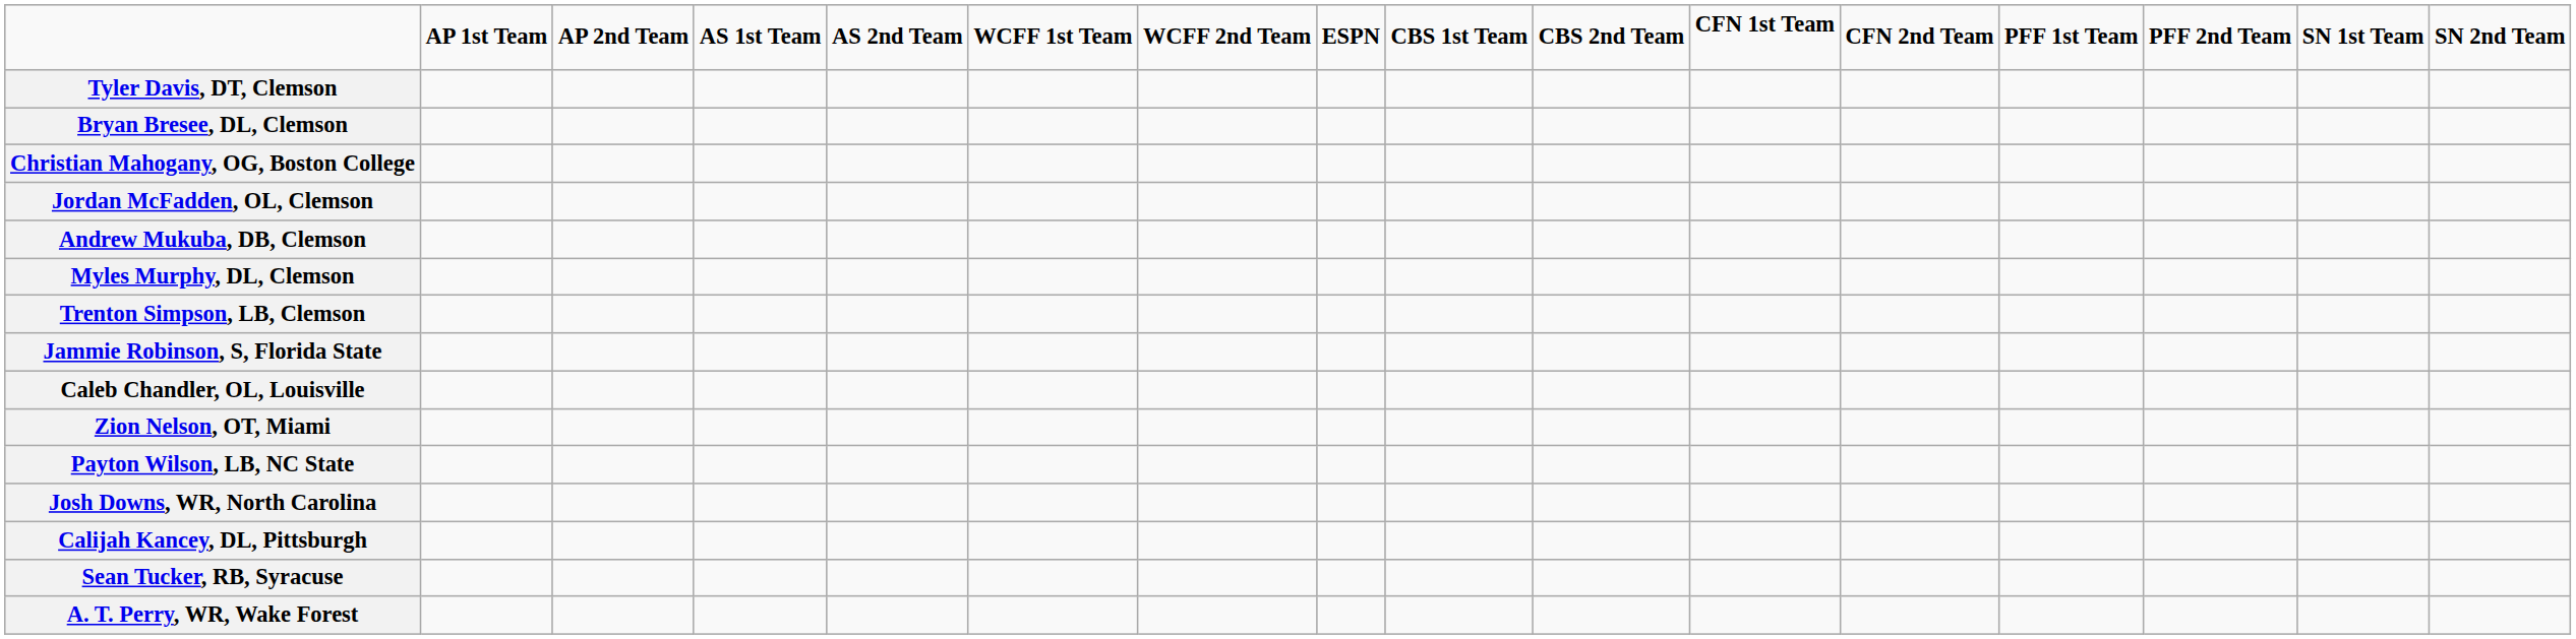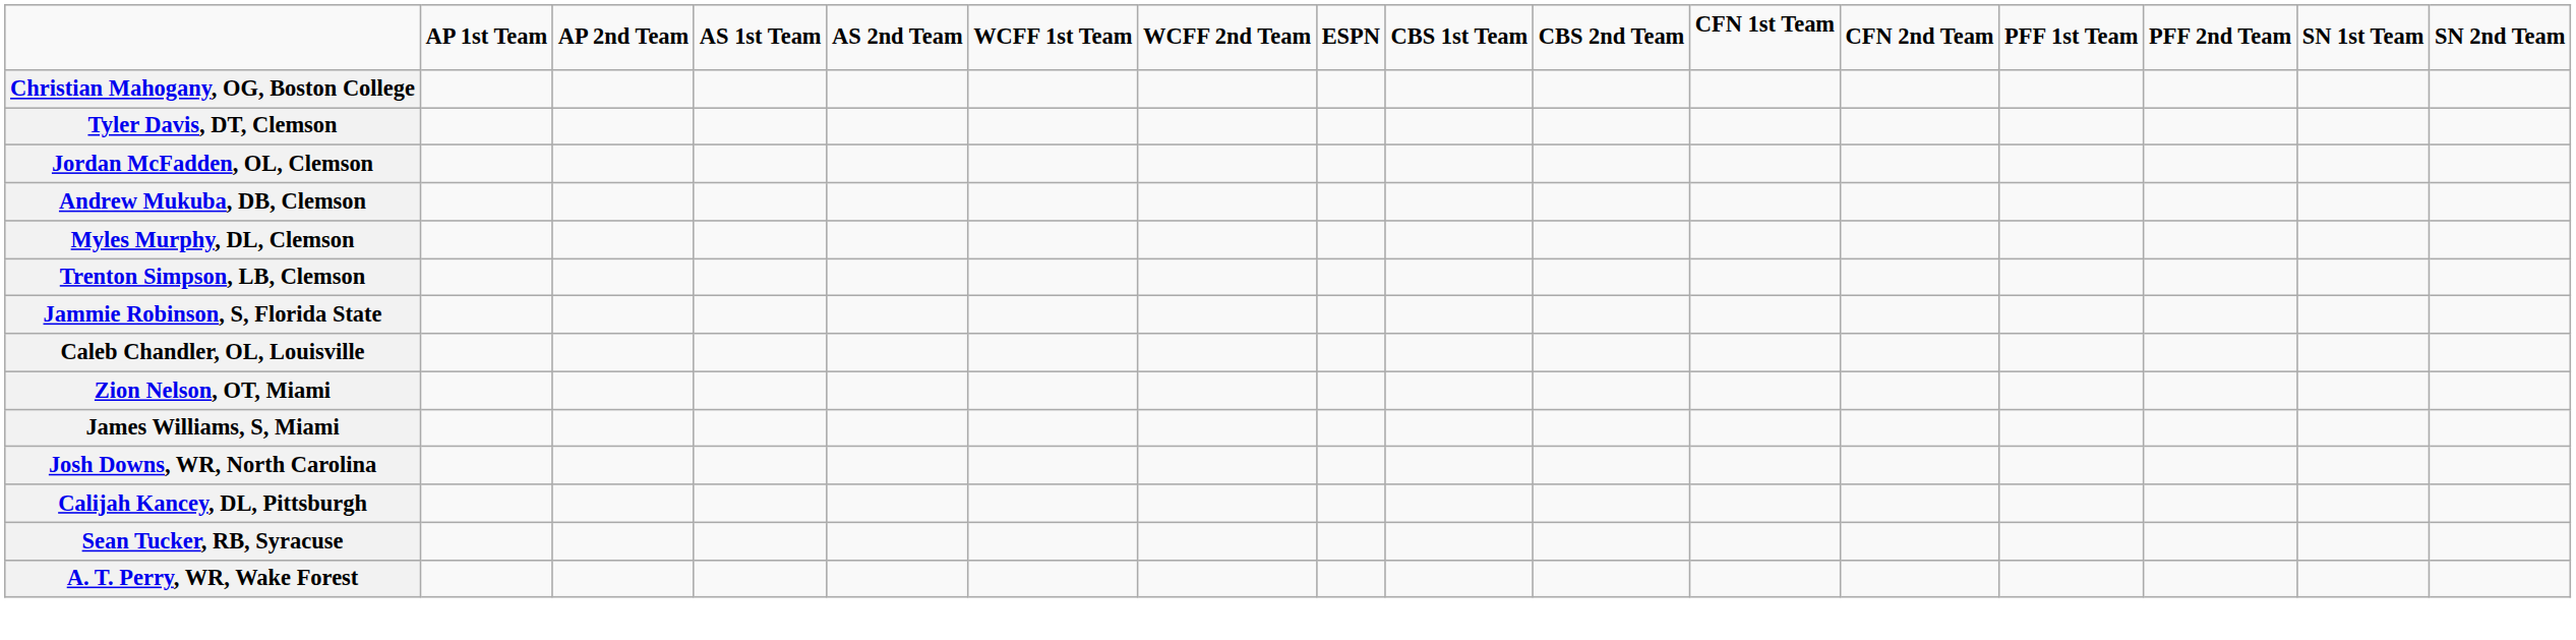 <table class="wikitable" style="white-space:nowrap; font-size:90%; text-align:center;">
 <tr>
 <td></td>
 <td><strong>AP 1st Team</strong></td>
 <td><strong>AP 2nd Team</strong></td>
 <td><strong>AS 1st Team</strong></td>
 <td><strong>AS 2nd Team</strong></td>
 <td><strong>WCFF 1st Team</strong></td>
 <td><strong>WCFF 2nd Team</strong></td>
 <td><strong>ESPN</strong></td>
 <td><strong>CBS 1st Team</strong></td>
 <td><strong>CBS 2nd Team</strong></td>
 <td><strong>CFN 1st Team</strong><br><br></td>
 <td><strong>CFN 2nd Team</strong></td>
 <td><strong>PFF 1st Team</strong></td>
 <td><strong>PFF 2nd Team</strong></td>
 <td><strong>SN 1st Team</strong></td>
 <td><strong>SN 2nd Team</strong></td>
 </tr>
 <tr>
-<th><a href='#'>Tyler Davis</a>, DT, Clemson</th>
+<th><a href='#'>Christian Mahogany</a>, OG, Boston College</th>
 <td></td>
 <td></td>
 <td></td>
 <td></td>
 <td></td>
 <td></td>
 <td></td>
 <td></td>
 <td></td>
 <td></td>
 <td></td>
 <td></td>
 <td></td>
 <td></td>
 <td></td>
 </tr>
 <tr>
-<th><a href='#'>Bryan Bresee</a>, DL, Clemson</th>
-<td></td>
-<td></td>
-<td></td>
-<td></td>
-<td></td>
-<td></td>
-<td></td>
-<td></td>
-<td></td>
-<td></td>
-<td></td>
-<td></td>
-<td></td>
-<td></td>
-<td></td>
-</tr>
-<tr>
-<th><a href='#'>Christian Mahogany</a>, OG, Boston College</th>
+<th><a href='#'>Tyler Davis</a>, DT, Clemson</th>
 <td></td>
 <td></td>
 <td></td>
 <td></td>
 <td></td>
 <td></td>
 <td></td>
 <td></td>
 <td></td>
 <td></td>
 <td></td>
 <td></td>
 <td></td>
 <td></td>
 <td></td>
 </tr>
 <tr>
 <th><a href='#'>Jordan McFadden</a>, OL, Clemson</th>
 <td></td>
 <td></td>
 <td></td>
 <td></td>
 <td></td>
 <td></td>
 <td></td>
 <td></td>
 <td></td>
 <td></td>
 <td></td>
 <td></td>
 <td></td>
 <td></td>
 <td></td>
 </tr>
 <tr>
 <th><a href='#'>Andrew Mukuba</a>, DB, Clemson</th>
 <td></td>
 <td></td>
 <td></td>
 <td></td>
 <td></td>
 <td></td>
 <td></td>
 <td></td>
 <td></td>
 <td></td>
 <td></td>
 <td></td>
 <td></td>
 <td></td>
 <td></td>
 </tr>
 <tr>
 <th><a href='#'>Myles Murphy</a>, DL, Clemson</th>
 <td></td>
 <td></td>
 <td></td>
 <td></td>
 <td></td>
 <td></td>
 <td></td>
 <td></td>
 <td></td>
 <td></td>
 <td></td>
 <td></td>
 <td></td>
 <td></td>
 <td></td>
 </tr>
 <tr>
 <th><a href='#'>Trenton Simpson</a>, LB, Clemson</th>
 <td></td>
 <td></td>
 <td></td>
 <td></td>
 <td></td>
 <td></td>
 <td></td>
 <td></td>
 <td></td>
 <td></td>
 <td></td>
 <td></td>
 <td></td>
 <td></td>
 <td></td>
 </tr>
 <tr>
 <th><a href='#'>Jammie Robinson</a>, S, Florida State</th>
 <td></td>
 <td></td>
 <td></td>
 <td></td>
 <td></td>
 <td></td>
 <td></td>
 <td></td>
 <td></td>
 <td></td>
 <td></td>
 <td></td>
 <td></td>
 <td></td>
 <td></td>
 </tr>
 <tr>
 <th>Caleb Chandler, OL, Louisville</th>
 <td></td>
 <td></td>
 <td></td>
 <td></td>
 <td></td>
 <td></td>
 <td></td>
 <td></td>
 <td></td>
 <td></td>
 <td></td>
 <td></td>
 <td></td>
 <td></td>
 <td></td>
 </tr>
 <tr>
 <th><a href='#'>Zion Nelson</a>, OT, Miami</th>
 <td></td>
 <td></td>
 <td></td>
 <td></td>
 <td></td>
 <td></td>
 <td></td>
 <td></td>
 <td></td>
 <td></td>
 <td></td>
 <td></td>
 <td></td>
 <td></td>
 <td></td>
 </tr>
 <tr>
-<th><a href='#'>Payton Wilson</a>, LB, NC State</th>
+<th>James Williams, S, Miami</th>
 <td></td>
 <td></td>
 <td></td>
 <td></td>
 <td></td>
 <td></td>
 <td></td>
 <td></td>
 <td></td>
 <td></td>
 <td></td>
 <td></td>
 <td></td>
 <td></td>
 <td></td>
 </tr>
 <tr>
 <th><a href='#'>Josh Downs</a>, WR, North Carolina</th>
 <td></td>
 <td></td>
 <td></td>
 <td></td>
 <td></td>
 <td></td>
 <td></td>
 <td></td>
 <td></td>
 <td></td>
 <td></td>
 <td></td>
 <td></td>
 <td></td>
 <td></td>
 </tr>
 <tr>
 <th><a href='#'>Calijah Kancey</a>, DL, Pittsburgh</th>
 <td></td>
 <td></td>
 <td></td>
 <td></td>
 <td></td>
 <td></td>
 <td></td>
 <td></td>
 <td></td>
 <td></td>
 <td></td>
 <td></td>
 <td></td>
 <td></td>
 <td></td>
 </tr>
 <tr>
 <th><a href='#'>Sean Tucker</a>, RB, Syracuse</th>
 <td></td>
 <td></td>
 <td></td>
 <td></td>
 <td></td>
 <td></td>
 <td></td>
 <td></td>
 <td></td>
 <td></td>
 <td></td>
 <td></td>
 <td></td>
 <td></td>
 <td></td>
 </tr>
 <tr>
 <th><a href='#'>A. T. Perry</a>, WR, Wake Forest</th>
 <td></td>
 <td></td>
 <td></td>
 <td></td>
 <td></td>
 <td></td>
 <td></td>
 <td></td>
 <td></td>
 <td></td>
 <td></td>
 <td></td>
 <td></td>
 <td></td>
 <td></td>
 </tr>
 </table>
